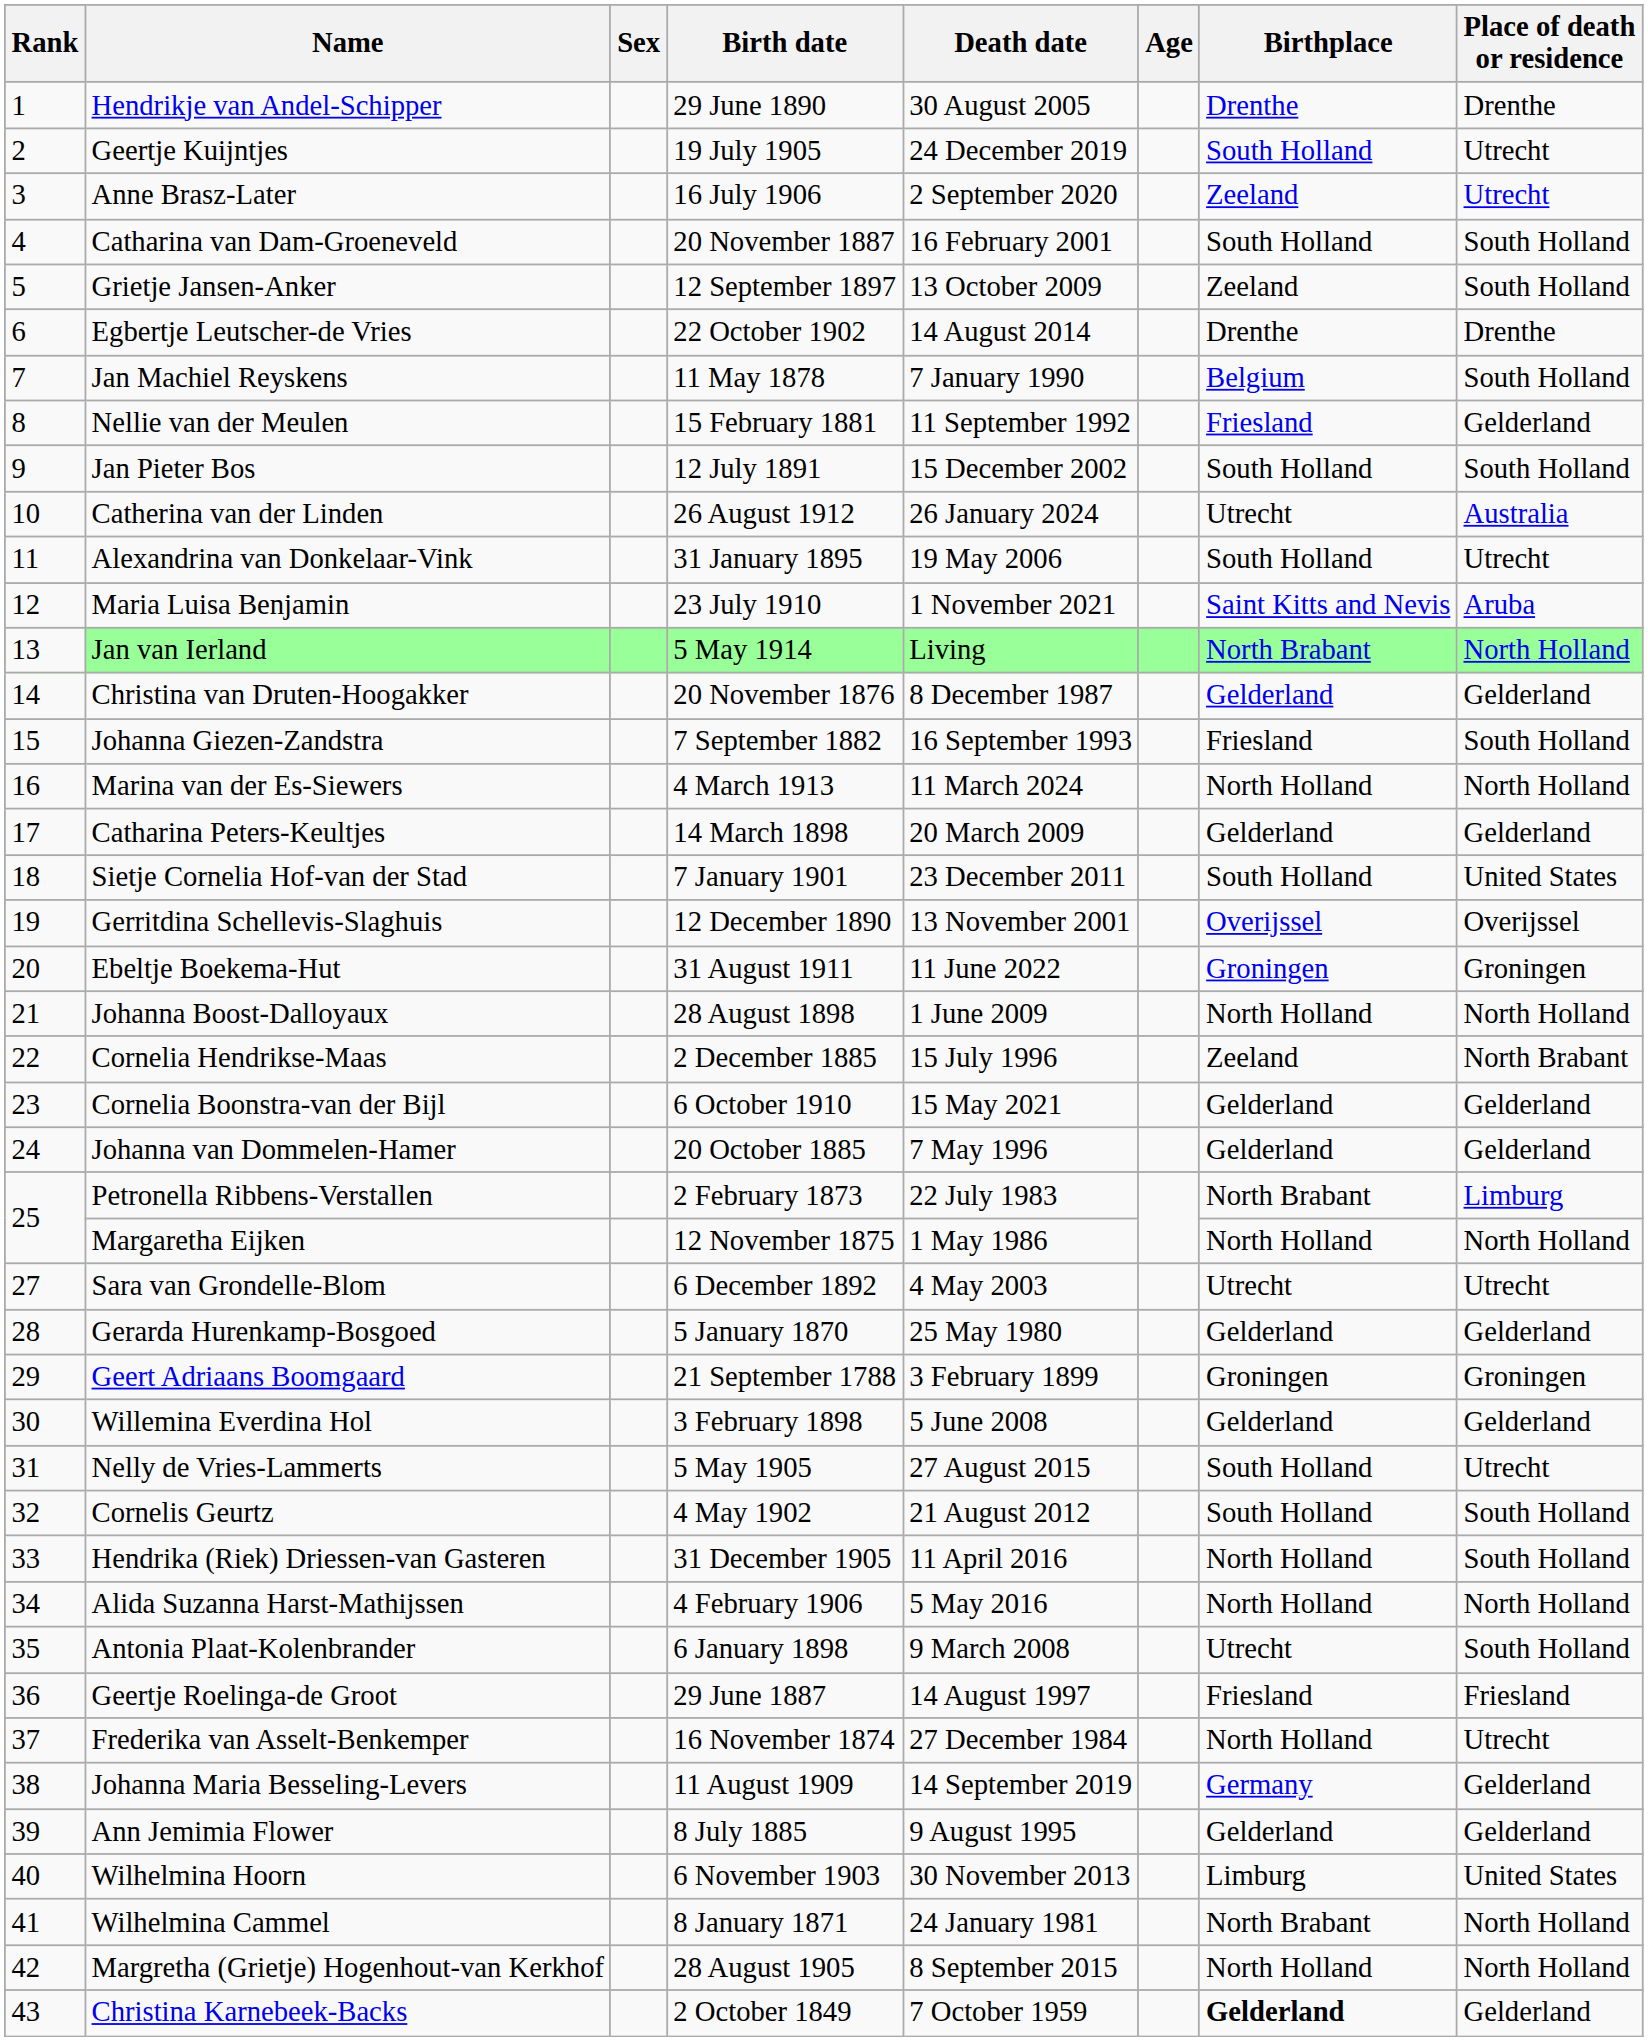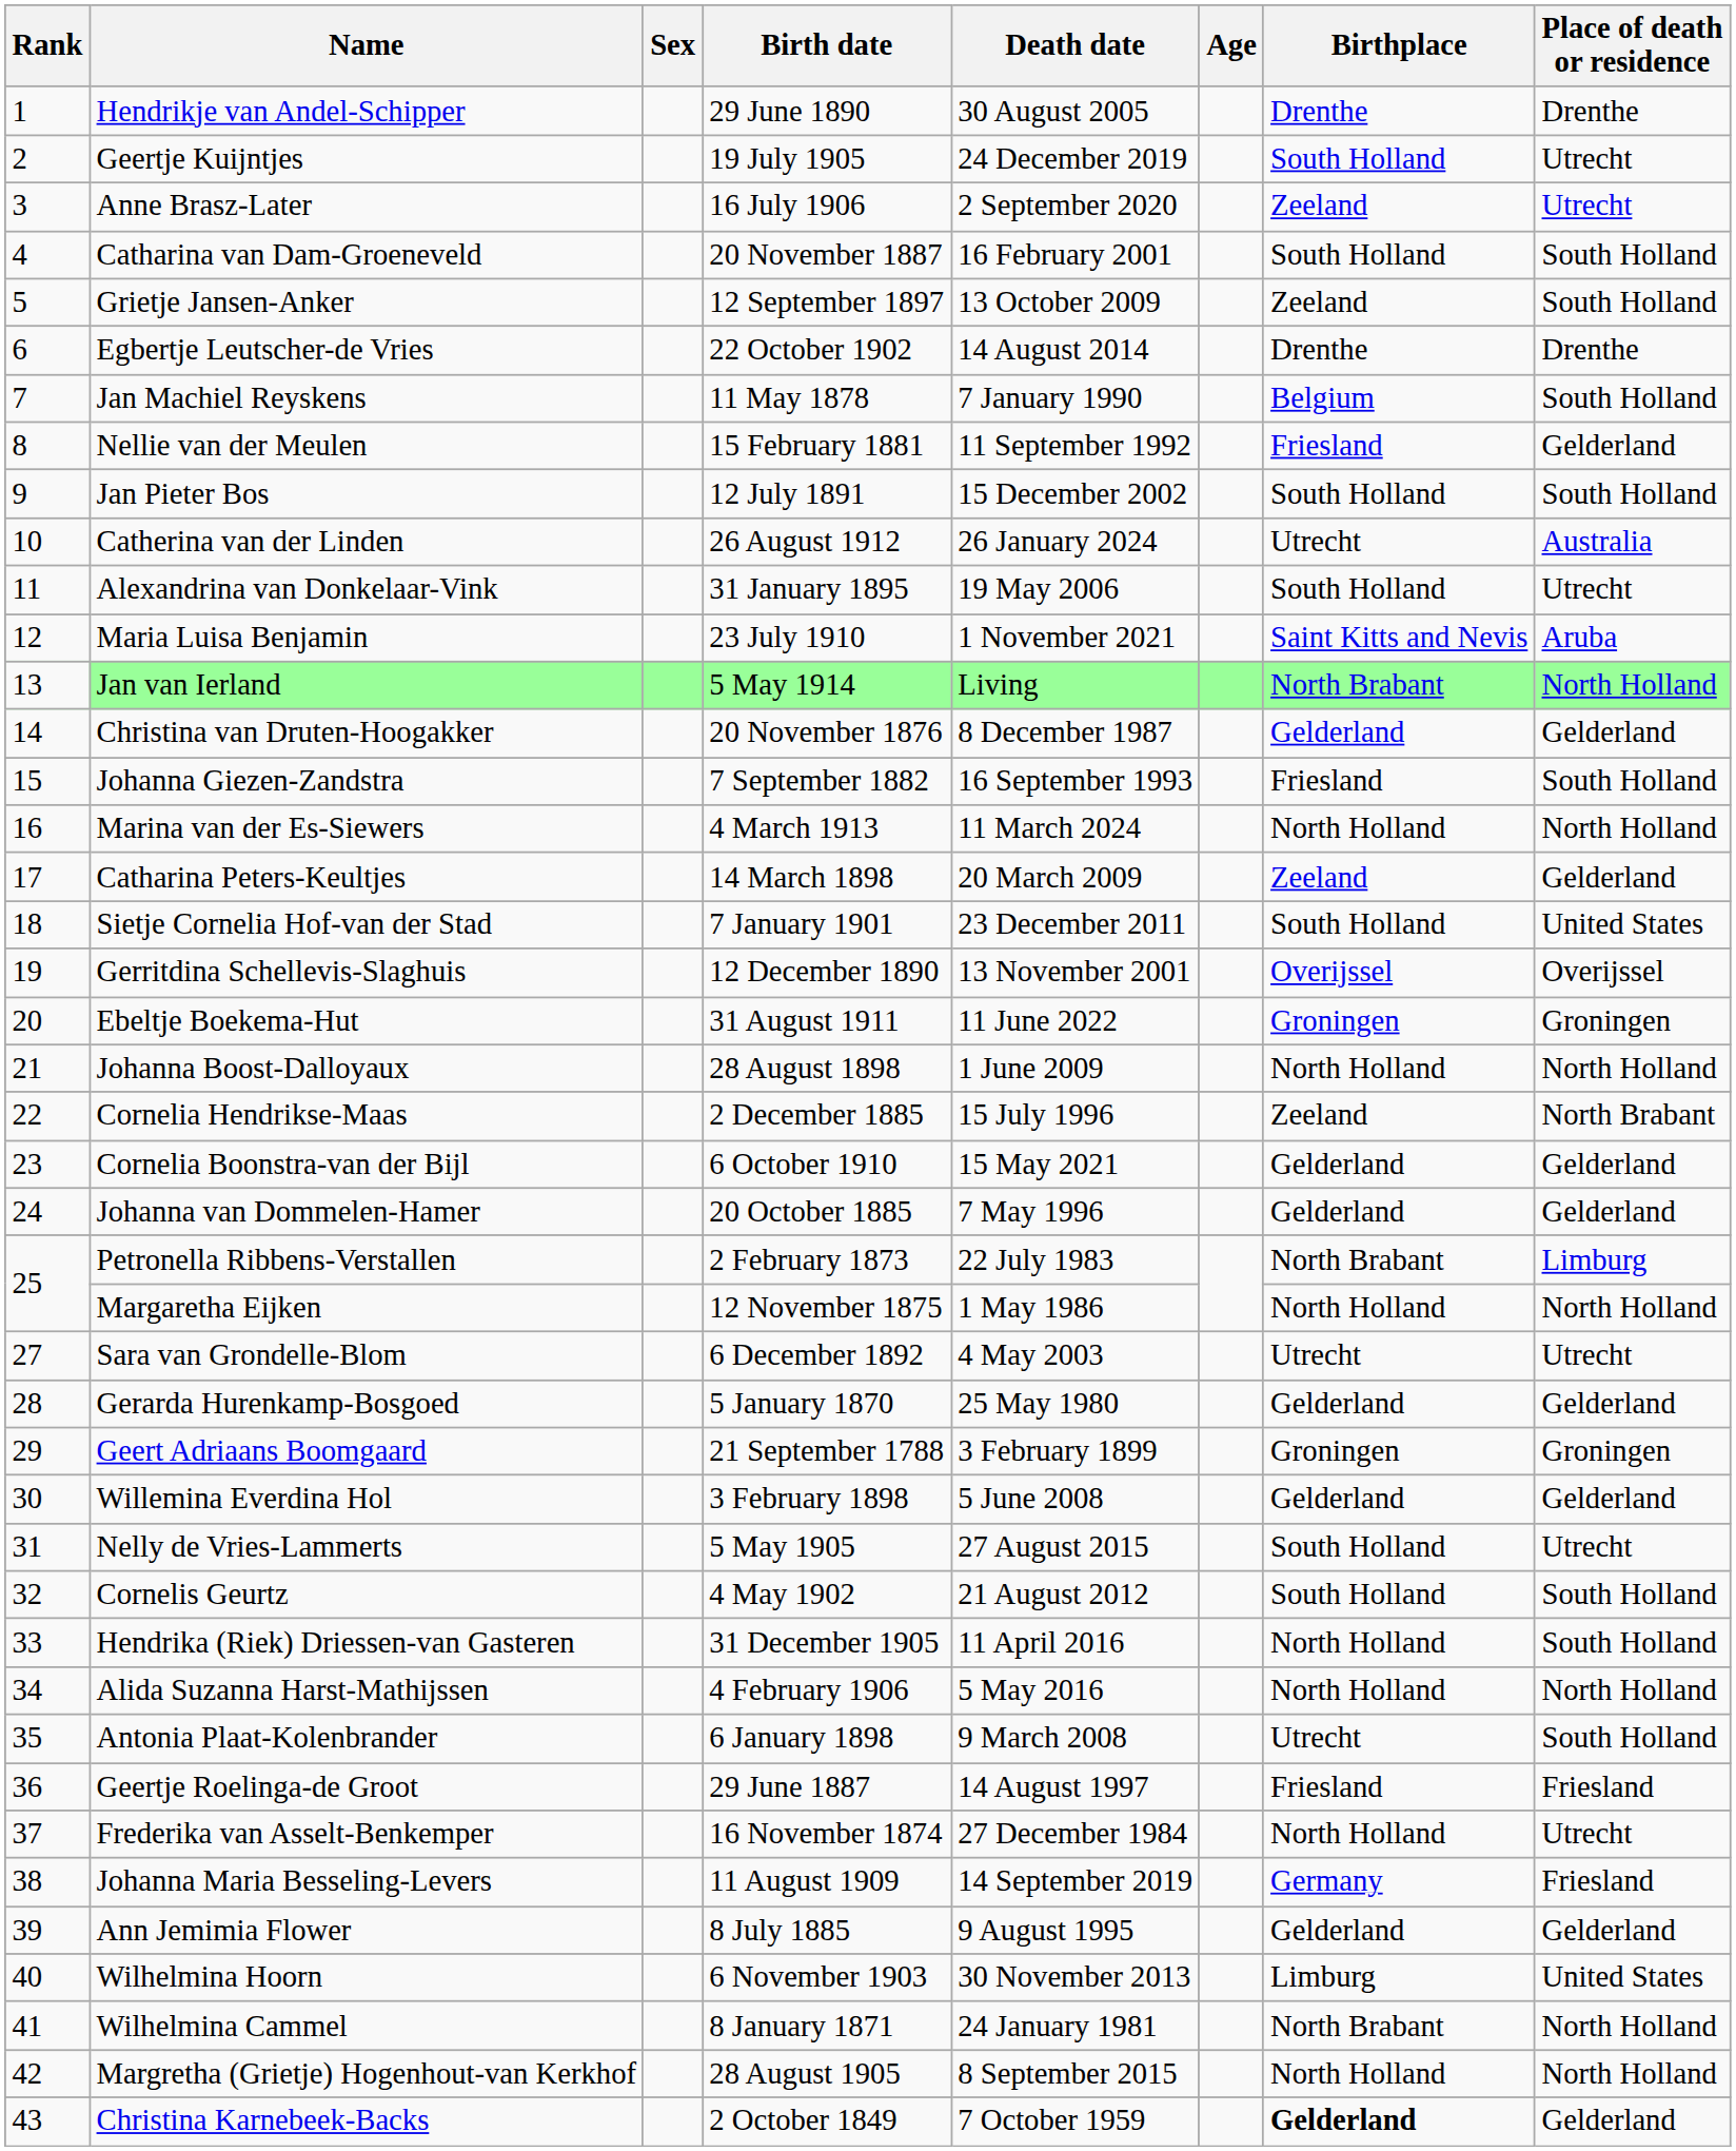 <table class="wikitable sortable">
 <tr>
 <th scope="col">Rank</th>
 <th scope="col">Name</th>
 <th scope="col">Sex</th>
 <th scope="col" data-sort-type="date">Birth date</th>
 <th scope="col" data-sort-type="date">Death date</th>
 <th scope="col">Age</th>
 <th scope="col">Birthplace</th>
 <th scope="col">Place of death <br> or residence</th>
 </tr>
 <tr>
 <td>1</td>
 <td data-sort-value="Andel"><a href='#'>Hendrikje van Andel-Schipper</a></td>
 <td></td>
 <td>29 June 1890</td>
 <td>30 August 2005</td>
 <td></td>
 <td><a href='#'>Drenthe</a></td>
 <td>Drenthe</td>
 </tr>
 <tr>
 <td>2</td>
 <td data-sort-value="Kuijntjes">Geertje Kuijntjes</td>
 <td></td>
 <td>19 July 1905</td>
 <td>24 December 2019</td>
 <td></td>
 <td><a href='#'>South Holland</a></td>
 <td>Utrecht</td>
 </tr>
 <tr>
 <td>3</td>
 <td data-sort-value="Brasz">Anne Brasz-Later</td>
 <td></td>
 <td>16 July 1906</td>
 <td>2 September 2020</td>
 <td></td>
 <td><a href='#'>Zeeland</a></td>
 <td><a href='#'>Utrecht</a></td>
 </tr>
 <tr>
 <td>4</td>
 <td data-sort-value="Dam">Catharina van Dam-Groeneveld</td>
 <td></td>
 <td>20 November 1887</td>
 <td>16 February 2001</td>
 <td></td>
 <td>South Holland</td>
 <td>South Holland</td>
 </tr>
 <tr>
 <td>5</td>
 <td data-sort-value="Jansen">Grietje Jansen-Anker</td>
 <td></td>
 <td>12 September 1897</td>
 <td>13 October 2009</td>
 <td></td>
 <td>Zeeland</td>
 <td>South Holland</td>
 </tr>
 <tr>
 <td>6</td>
 <td data-sort-value="Leutscher">Egbertje Leutscher-de Vries</td>
 <td></td>
 <td>22 October 1902</td>
 <td>14 August 2014</td>
 <td></td>
 <td>Drenthe</td>
 <td>Drenthe</td>
 </tr>
 <tr>
 <td>7</td>
 <td data-sort-value="Reyskens">Jan Machiel Reyskens</td>
 <td></td>
 <td>11 May 1878</td>
 <td>7 January 1990</td>
 <td></td>
 <td><a href='#'>Belgium</a></td>
 <td>South Holland</td>
 </tr>
 <tr>
 <td>8</td>
 <td data-sort-value="Meulen">Nellie van der Meulen</td>
 <td></td>
 <td>15 February 1881</td>
 <td>11 September 1992</td>
 <td></td>
 <td><a href='#'>Friesland</a></td>
 <td>Gelderland</td>
 </tr>
 <tr>
 <td>9</td>
 <td data-sort-value="Bos">Jan Pieter Bos</td>
 <td></td>
 <td>12 July 1891</td>
 <td>15 December 2002</td>
 <td></td>
 <td>South Holland</td>
 <td>South Holland</td>
 </tr>
 <tr>
 <td>10</td>
 <td data-sort-value="Linden">Catherina van der Linden</td>
 <td></td>
 <td>26 August 1912</td>
 <td>26 January 2024</td>
 <td></td>
 <td>Utrecht</td>
 <td><a href='#'>Australia</a></td>
 </tr>
 <tr>
 <td>11</td>
 <td data-sort-value="Donkelaar">Alexandrina van Donkelaar-Vink</td>
 <td></td>
 <td>31 January 1895</td>
 <td>19 May 2006</td>
 <td></td>
 <td>South Holland</td>
 <td>Utrecht</td>
 </tr>
 <tr>
 <td>12</td>
 <td data-sort-value="Benjamin">Maria Luisa Benjamin</td>
 <td></td>
 <td>23 July 1910</td>
 <td>1 November 2021</td>
 <td></td>
 <td><a href='#'>Saint Kitts and Nevis</a></td>
 <td><a href='#'>Aruba</a></td>
 </tr>
 <tr style="background:#9f9;">
 <td style="background:#f9f9f9;">13</td>
 <td data-sort-value="Ierland">Jan van Ierland</td>
 <td></td>
 <td>5 May 1914</td>
 <td>Living</td>
 <td></td>
 <td><a href='#'>North Brabant</a></td>
 <td><a href='#'>North Holland</a></td>
 </tr>
 <tr>
 <td>14</td>
 <td data-sort-value="Druten">Christina van Druten-Hoogakker</td>
 <td></td>
 <td>20 November 1876</td>
 <td>8 December 1987</td>
 <td></td>
 <td><a href='#'>Gelderland</a></td>
 <td>Gelderland</td>
 </tr>
 <tr>
 <td>15</td>
 <td data-sort-value="Giezen">Johanna Giezen-Zandstra</td>
 <td></td>
 <td>7 September 1882</td>
 <td>16 September 1993</td>
 <td></td>
 <td>Friesland</td>
 <td>South Holland</td>
 </tr>
 <tr>
 <td>16</td>
 <td data-sort-value="Es">Marina van der Es-Siewers</td>
 <td></td>
 <td>4 March 1913</td>
 <td>11 March 2024</td>
 <td></td>
 <td>North Holland</td>
 <td>North Holland</td>
 </tr>
 <tr>
 <td>17</td>
 <td data-sort-value="Peters">Catharina Peters-Keultjes</td>
 <td></td>
 <td>14 March 1898</td>
 <td>20 March 2009</td>
 <td></td>
-<td>Gelderland</td>
+<td><a href='#'>Zeeland</a></td>
 <td>Gelderland</td>
 </tr>
 <tr>
 <td>18</td>
 <td data-sort-value="Hof">Sietje Cornelia Hof-van der Stad</td>
 <td></td>
 <td>7 January 1901</td>
 <td>23 December 2011</td>
 <td></td>
 <td>South Holland</td>
 <td>United States</td>
 </tr>
 <tr>
 <td>19</td>
 <td data-sort-value="Schellevis">Gerritdina Schellevis-Slaghuis</td>
 <td></td>
 <td>12 December 1890</td>
 <td>13 November 2001</td>
 <td></td>
 <td><a href='#'>Overijssel</a></td>
 <td>Overijssel</td>
 </tr>
 <tr>
 <td>20</td>
 <td data-sort-value="Boekema">Ebeltje Boekema-Hut</td>
 <td></td>
 <td>31 August 1911</td>
 <td>11 June 2022</td>
 <td></td>
 <td><a href='#'>Groningen</a></td>
 <td>Groningen</td>
 </tr>
 <tr>
 <td>21</td>
 <td data-sort-value="Boost">Johanna Boost-Dalloyaux</td>
 <td></td>
 <td>28 August 1898</td>
 <td>1 June 2009</td>
 <td></td>
 <td>North Holland</td>
 <td>North Holland</td>
 </tr>
 <tr>
 <td>22</td>
 <td data-sort-value="Hendrikse">Cornelia Hendrikse-Maas</td>
 <td></td>
 <td>2 December 1885</td>
 <td>15 July 1996</td>
 <td></td>
 <td>Zeeland</td>
 <td>North Brabant</td>
 </tr>
 <tr>
 <td>23</td>
 <td data-sort-value="Boonstra">Cornelia Boonstra-van der Bijl</td>
 <td></td>
 <td>6 October 1910</td>
 <td>15 May 2021</td>
 <td></td>
 <td>Gelderland</td>
 <td>Gelderland</td>
 </tr>
 <tr>
 <td>24</td>
 <td data-sort-value="Dommelen">Johanna van Dommelen-Hamer</td>
 <td></td>
 <td>20 October 1885</td>
 <td>7 May 1996</td>
 <td></td>
 <td>Gelderland</td>
 <td>Gelderland</td>
 </tr>
 <tr>
 <td rowspan=2>25</td>
 <td data-sort-value="Ribbens">Petronella Ribbens-Verstallen</td>
 <td></td>
 <td>2 February 1873</td>
 <td>22 July 1983</td>
 <td rowspan=2></td>
 <td>North Brabant</td>
 <td><a href='#'>Limburg</a></td>
 </tr>
 <tr>
 <td data-sort-value="Eijken">Margaretha Eijken</td>
 <td></td>
 <td>12 November 1875</td>
 <td>1 May 1986</td>
 <td>North Holland</td>
 <td>North Holland</td>
 </tr>
 <tr>
 <td>27</td>
 <td data-sort-value="Grondelle">Sara van Grondelle-Blom</td>
 <td></td>
 <td>6 December 1892</td>
 <td>4 May 2003</td>
 <td></td>
 <td>Utrecht</td>
 <td>Utrecht</td>
 </tr>
 <tr>
 <td>28</td>
 <td data-sort-value="Hurenkamp">Gerarda Hurenkamp-Bosgoed</td>
 <td></td>
 <td>5 January 1870</td>
 <td>25 May 1980</td>
 <td></td>
 <td>Gelderland</td>
 <td>Gelderland</td>
 </tr>
 <tr>
 <td>29</td>
 <td data-sort-value="Boomgaard"><a href='#'>Geert Adriaans Boomgaard</a></td>
 <td></td>
 <td>21 September 1788</td>
 <td>3 February 1899</td>
 <td></td>
 <td>Groningen</td>
 <td>Groningen</td>
 </tr>
 <tr>
 <td>30</td>
 <td data-sort-value="Hol">Willemina Everdina Hol</td>
 <td></td>
 <td>3 February 1898</td>
 <td>5 June 2008</td>
 <td></td>
 <td>Gelderland</td>
 <td>Gelderland</td>
 </tr>
 <tr>
 <td>31</td>
 <td data-sort-value="Vries">Nelly de Vries-Lammerts</td>
 <td></td>
 <td>5 May 1905</td>
 <td>27 August 2015</td>
 <td></td>
 <td>South Holland</td>
 <td>Utrecht</td>
 </tr>
 <tr>
 <td>32</td>
 <td data-sort-value="Guertz">Cornelis Geurtz</td>
 <td></td>
 <td>4 May 1902</td>
 <td>21 August 2012</td>
 <td></td>
 <td>South Holland</td>
 <td>South Holland</td>
 </tr>
 <tr>
 <td>33</td>
 <td data-sort-value="Driessen">Hendrika (Riek) Driessen-van Gasteren</td>
 <td></td>
 <td>31 December 1905</td>
 <td>11 April 2016</td>
 <td></td>
 <td>North Holland</td>
 <td>South Holland</td>
 </tr>
 <tr>
 <td>34</td>
 <td data-sort-value="Harst">Alida Suzanna Harst-Mathijssen</td>
 <td></td>
 <td>4 February 1906</td>
 <td>5 May 2016</td>
 <td></td>
 <td>North Holland</td>
 <td>North Holland</td>
 </tr>
 <tr>
 <td>35</td>
 <td data-sort-value="Plaat">Antonia Plaat-Kolenbrander</td>
 <td></td>
 <td>6 January 1898</td>
 <td>9 March 2008</td>
 <td></td>
 <td>Utrecht</td>
 <td>South Holland</td>
 </tr>
 <tr>
 <td>36</td>
 <td data-sort-value="Roelinga">Geertje Roelinga-de Groot</td>
 <td></td>
 <td>29 June 1887</td>
 <td>14 August 1997</td>
 <td></td>
 <td>Friesland</td>
 <td>Friesland</td>
 </tr>
 <tr>
 <td>37</td>
 <td data-sort-value="Asselt">Frederika van Asselt-Benkemper</td>
 <td></td>
 <td>16 November 1874</td>
 <td>27 December 1984</td>
 <td></td>
 <td>North Holland</td>
 <td>Utrecht</td>
 </tr>
 <tr>
 <td>38</td>
 <td data-sort-value="Besseling">Johanna Maria Besseling-Levers</td>
 <td></td>
 <td>11 August 1909</td>
 <td>14 September 2019</td>
 <td></td>
 <td><a href='#'>Germany</a></td>
-<td>Gelderland</td>
+<td>Friesland</td>
 </tr>
 <tr>
 <td>39</td>
 <td data-sort-value="Flower">Ann Jemimia Flower</td>
 <td></td>
 <td>8 July 1885</td>
 <td>9 August 1995</td>
 <td></td>
 <td>Gelderland</td>
 <td>Gelderland</td>
 </tr>
 <tr>
 <td>40</td>
 <td data-sort-value="Hoorn">Wilhelmina Hoorn</td>
 <td></td>
 <td>6 November 1903</td>
 <td>30 November 2013</td>
 <td></td>
 <td>Limburg</td>
 <td>United States</td>
 </tr>
 <tr>
 <td>41</td>
 <td data-sort-value="Cammel">Wilhelmina Cammel</td>
 <td></td>
 <td>8 January 1871</td>
 <td>24 January 1981</td>
 <td></td>
 <td>North Brabant</td>
 <td>North Holland</td>
 </tr>
 <tr>
 <td>42</td>
 <td data-sort-value="Hogenhout">Margretha (Grietje) Hogenhout-van Kerkhof</td>
 <td></td>
 <td>28 August 1905</td>
 <td>8 September 2015</td>
 <td></td>
 <td>North Holland</td>
 <td>North Holland</td>
 </tr>
 <tr>
 <td>43</td>
 <td data-sort-value="Karnebeek"><a href='#'>Christina Karnebeek-Backs</a></td>
 <td></td>
 <td>2 October 1849</td>
 <td>7 October 1959</td>
 <td></td>
 <td><strong>Gelderland</strong></td>
 <td>Gelderland</td>
 </tr>
 </table>
